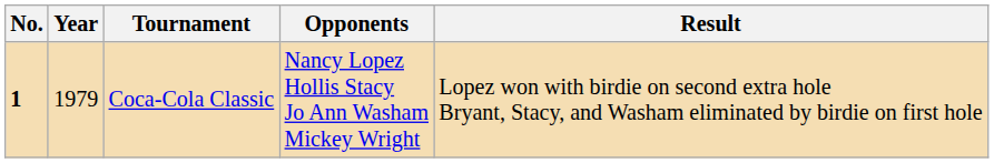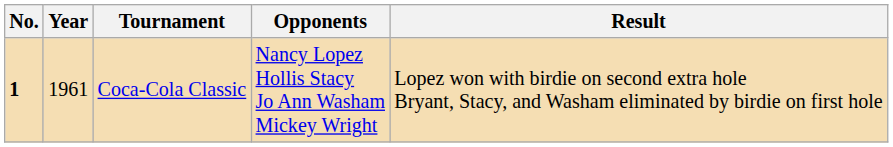 <table class="wikitable" style="font-size:95%;">
 <tr>
 <th>No.</th>
 <th>Year</th>
 <th>Tournament</th>
 <th>Opponents</th>
 <th>Result</th>
 </tr>
 <tr style="background:#F5DEB3;">
 <td><strong>1</strong></td>
-<td>1979</td>
+<td>1961</td>
 <td><a href='#'>Coca-Cola Classic</a></td>
 <td> <a href='#'>Nancy Lopez</a><br> <a href='#'>Hollis Stacy</a><br> <a href='#'>Jo Ann Washam</a><br> <a href='#'>Mickey Wright</a></td>
 <td>Lopez won with birdie on second extra hole<br>Bryant, Stacy, and Washam eliminated by birdie on first hole</td>
 </tr>
 </table>
